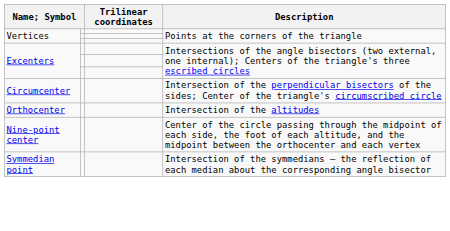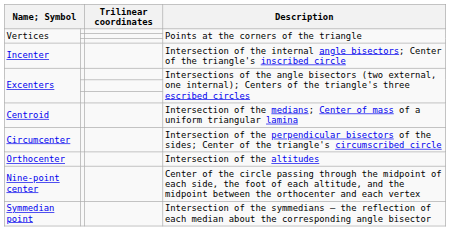 <table class="wikitable" border="1" style="max-width:50em">
 <tr>
 <th colspan=2>Name; Symbol</th>
 <th>Trilinear coordinates</th>
 <th style="max-width:15em">Description</th>
 </tr>
 <tr>
 <td rowspan=3>Vertices</td>
 <td style="text-align:center;"></td>
 <td style="text-align:center;"></td>
 <td rowspan=3>Points at the corners of the triangle</td>
 </tr>
 <tr>
 <td style="text-align:center;"></td>
 <td style="text-align:center;"></td>
 </tr>
 <tr>
 <td style="text-align:center;"></td>
 <td style="text-align:center;"></td>
 </tr>
 <tr>
+<td><a href='#'>Incenter</a></td>
+<td style="text-align:center;"></td>
+<td style="text-align:center;"></td>
+<td>Intersection of the internal <a href='#'>angle bisectors</a>;  Center of the triangle's <a href='#'>inscribed circle</a></td>
+</tr>
+<tr>
 <td rowspan=3><a href='#'>Excenters</a></td>
 <td style="text-align:center;"></td>
 <td style="text-align:center;"></td>
 <td rowspan=3>Intersections of the angle bisectors (two external, one internal); Centers of the triangle's three <a href='#'>escribed circles</a></td>
 </tr>
 <tr>
 <td style="text-align:center;"></td>
 <td style="text-align:center;"></td>
 </tr>
 <tr>
 <td style="text-align:center;"></td>
 <td style="text-align:center;"></td>
+</tr>
+<tr>
+<td><a href='#'>Centroid</a></td>
+<td style="text-align:center;"></td>
+<td style="text-align:center;"></td>
+<td>Intersection of the <a href='#'>medians</a>;  <a href='#'>Center of mass</a> of a uniform triangular <a href='#'>lamina</a></td>
 </tr>
 <tr>
 <td><a href='#'>Circumcenter</a></td>
 <td style="text-align:center;"></td>
 <td style="text-align:center;"></td>
 <td>Intersection of the <a href='#'>perpendicular bisectors</a> of the sides; Center of the triangle's <a href='#'>circumscribed circle</a></td>
 </tr>
 <tr>
 <td><a href='#'>Orthocenter</a></td>
 <td style="text-align:center;"></td>
 <td style="text-align:center;"></td>
 <td>Intersection of the <a href='#'>altitudes</a></td>
 </tr>
 <tr>
 <td><a href='#'>Nine-point center</a></td>
 <td style="text-align:center;"></td>
 <td style="text-align:center;"></td>
 <td>Center of the circle passing through the midpoint of each side, the foot of each altitude, and the midpoint between the orthocenter and each vertex</td>
 </tr>
 <tr>
 <td><a href='#'>Symmedian point</a></td>
 <td style="text-align:center;"></td>
 <td style="text-align:center;"></td>
 <td>Intersection of the symmedians – the reflection of each median about the corresponding angle bisector</td>
 </tr>
 </table>
